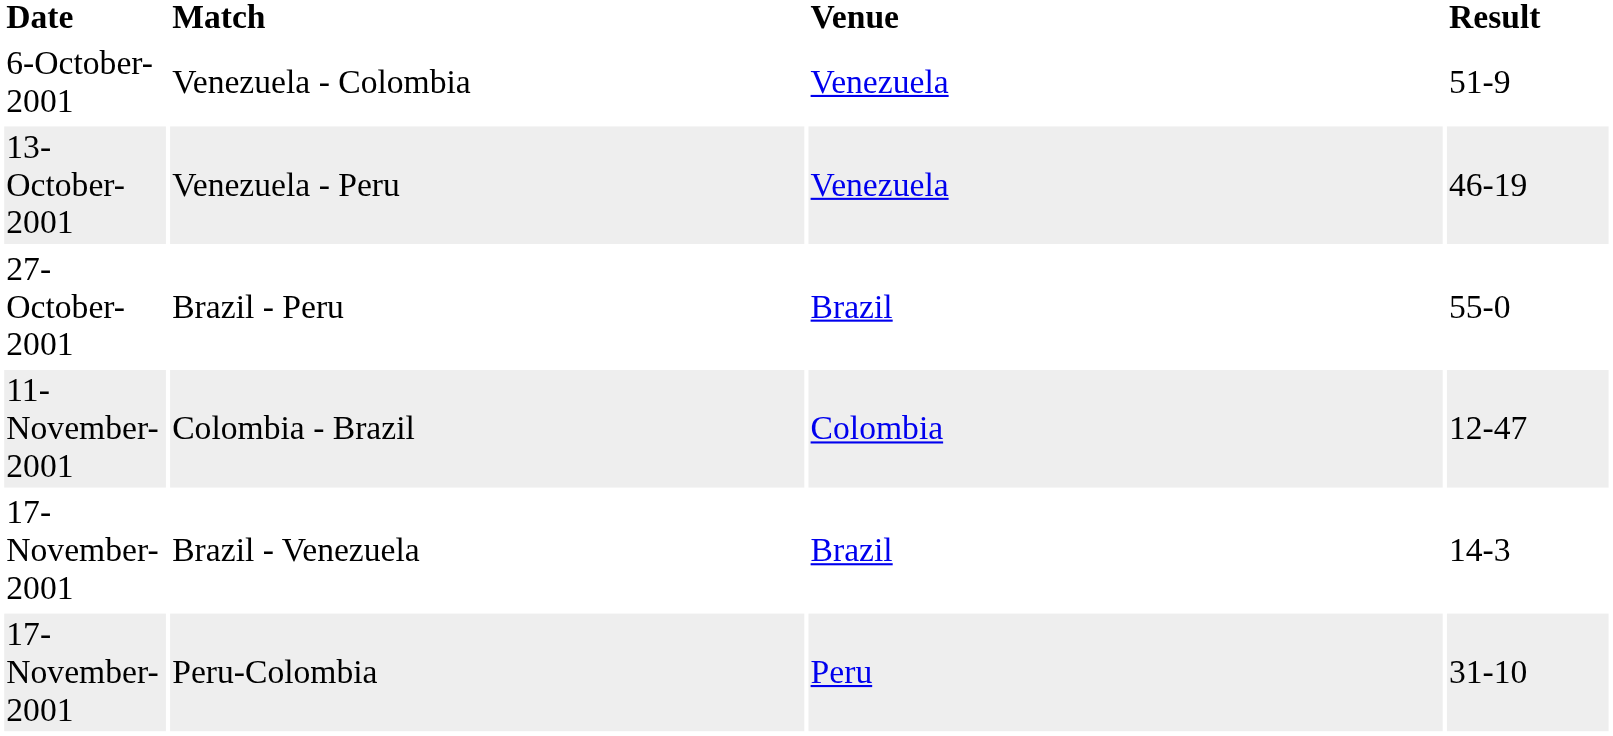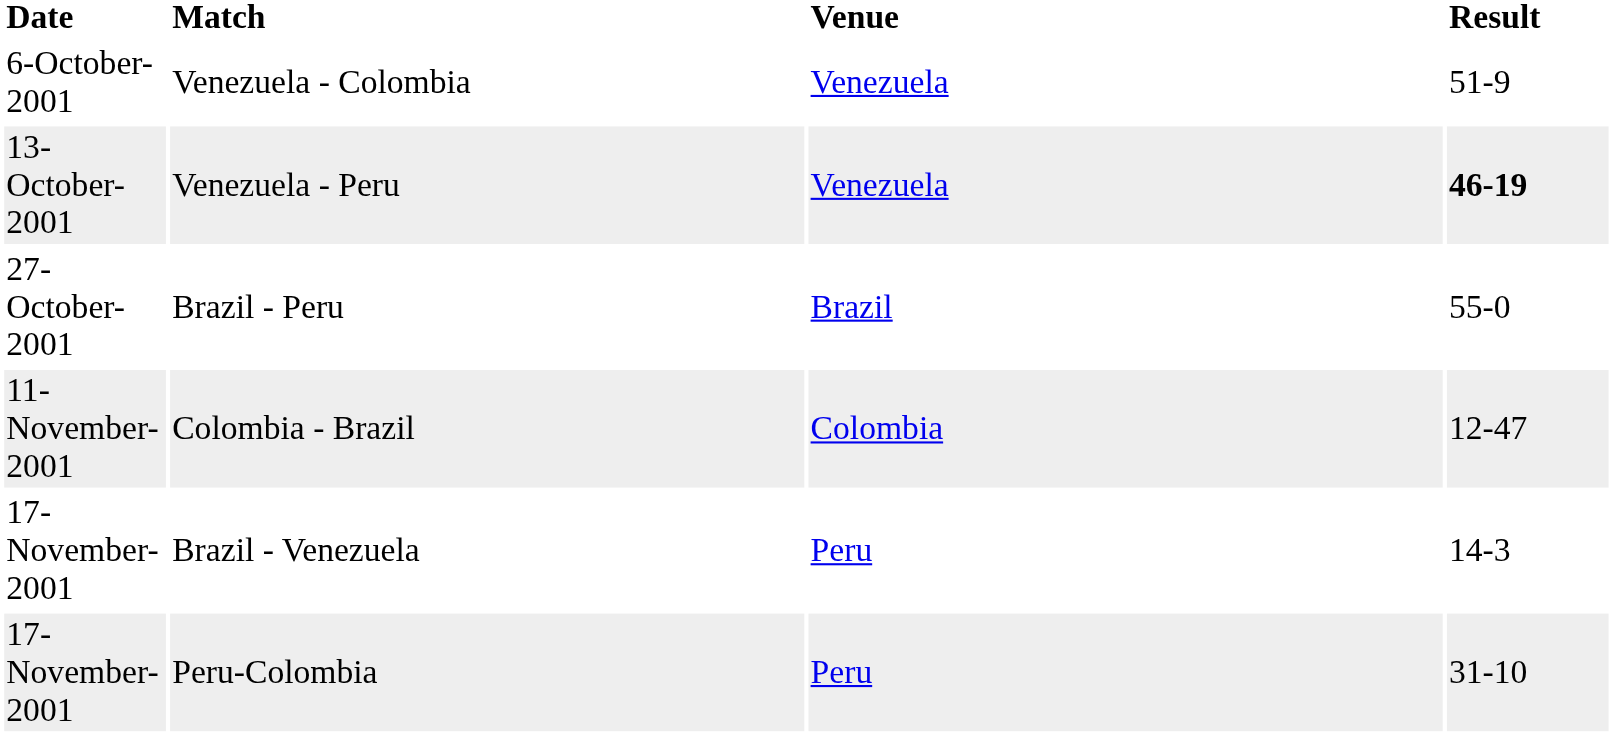 <table>
 <tr>
 <td width="75"><strong>Date</strong></td>
 <td width="300"><strong>Match</strong></td>
 <td width="300"><strong>Venue</strong></td>
 <td width="75"><strong>Result</strong></td>
 </tr>
 <tr>
 <td>6-October-2001</td>
 <td>Venezuela - Colombia</td>
 <td><a href='#'>Venezuela</a></td>
 <td>51-9</td>
 </tr>
 <tr bgcolor="#eeeeee">
 <td>13-October-2001</td>
 <td>Venezuela - Peru</td>
 <td><a href='#'>Venezuela</a></td>
-<td>46-19</td>
+<td><strong>46-19</strong></td>
 </tr>
 <tr>
 <td>27-October-2001</td>
 <td>Brazil - Peru</td>
 <td><a href='#'>Brazil</a></td>
 <td>55-0</td>
 </tr>
 <tr bgcolor="#eeeeee">
 <td>11-November-2001</td>
 <td>Colombia - Brazil</td>
 <td><a href='#'>Colombia</a></td>
 <td>12-47</td>
 </tr>
 <tr>
 <td>17-November-2001</td>
 <td>Brazil - Venezuela</td>
-<td><a href='#'>Brazil</a></td>
+<td><a href='#'>Peru</a></td>
 <td>14-3</td>
 </tr>
 <tr bgcolor="#eeeeee">
 <td>17-November-2001</td>
 <td>Peru-Colombia</td>
 <td><a href='#'>Peru</a></td>
 <td>31-10</td>
 </tr>
 </table>
